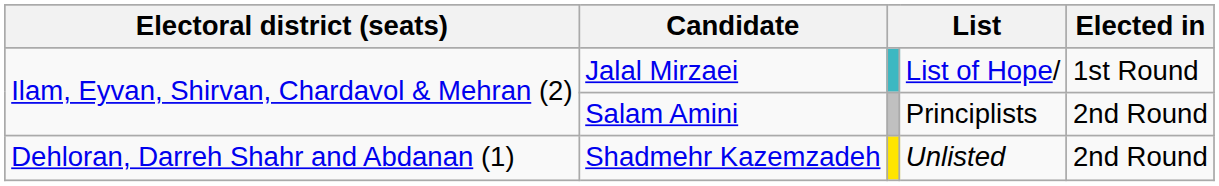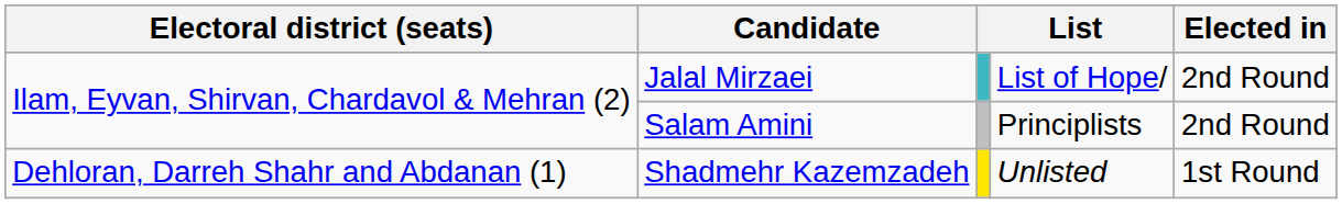 <table class="wikitable">
 <tr>
 <th>Electoral district (seats)</th>
 <th>Candidate</th>
 <th colspan="2">List</th>
 <th>Elected in</th>
 </tr>
 <tr>
 <td rowspan="2"><a href='#'>Ilam, Eyvan, Shirvan, Chardavol & Mehran</a> (2)</td>
 <td><a href='#'>Jalal Mirzaei</a></td>
 <td style="background:#3cb8c2"></td>
 <td><a href='#'>List of Hope</a>/</td>
-<td>1st Round</td>
+<td>2nd Round</td>
 </tr>
 <tr>
 <td><a href='#'>Salam Amini</a></td>
 <td style="background:#C0C0C0;"></td>
 <td>Principlists</td>
 <td>2nd Round</td>
 </tr>
 <tr>
 <td rowspan="2"><a href='#'>Dehloran, Darreh Shahr and Abdanan</a> (1)</td>
 <td><a href='#'>Shadmehr Kazemzadeh</a></td>
 <td style="background:#ffe500"></td>
 <td><em>Unlisted</em></td>
-<td>2nd Round</td>
+<td>1st Round</td>
 </tr>
 </table>
